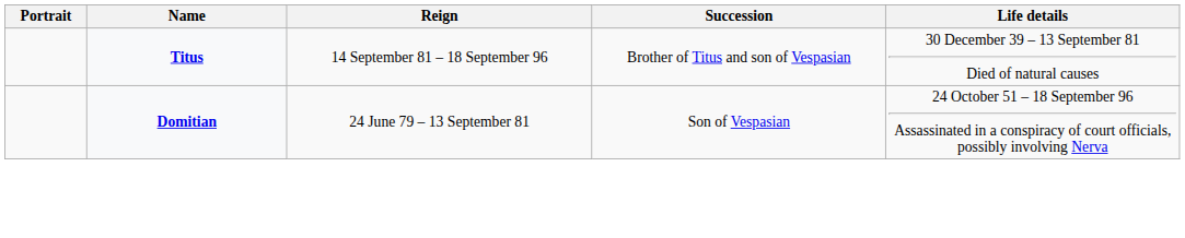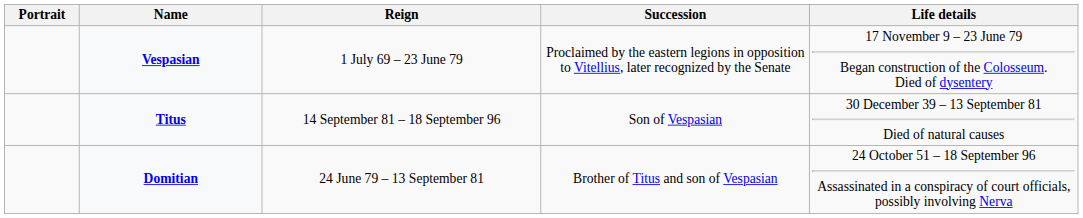 <table class="wikitable plainrowheaders" style="text-align:center; width:100%">
 <tr>
 <th scope=col width="7%">Portrait</th>
 <th scope=col width="17%">Name</th>
 <th scope=col width="26%">Reign</th>
 <th scope=col width="25%">Succession</th>
 <th scope=col width="25%">Life details</th>
 </tr>
 <tr>
 <td></td>
+<th scope=row style="text-align:center; background:#F8F9FA"><strong><a href='#'>Vespasian</a></strong><br></th>
+<td>1 July 69 – 23 June 79<br></td>
+<td>Proclaimed by the eastern legions in opposition to <a href='#'>Vitellius</a>, later recognized by the Senate</td>
+<td>17 November 9 – 23 June 79<br><hr>Began construction of the <a href='#'>Colosseum</a>.<br>Died of <a href='#'>dysentery</a></td>
+</tr>
+<tr>
+<td></td>
 <th scope=row style="text-align:center; background:#F8F9FA"><strong><a href='#'>Titus</a></strong><br></th>
 <td>14 September 81 – 18 September 96<br></td>
-<td>Brother of <a href='#'>Titus</a> and son of <a href='#'>Vespasian</a></td>
+<td>Son of <a href='#'>Vespasian</a></td>
 <td>30 December 39 – 13 September 81<br><hr>Died of natural causes</td>
 </tr>
 <tr>
 <td></td>
 <th scope=row style="text-align:center; background:#F8F9FA"><strong><a href='#'>Domitian</a></strong><br></th>
 <td>24 June 79 – 13 September 81<br></td>
-<td>Son of <a href='#'>Vespasian</a></td>
+<td>Brother of <a href='#'>Titus</a> and son of <a href='#'>Vespasian</a></td>
 <td>24 October 51 – 18 September 96<br><hr>Assassinated in a conspiracy of court officials, possibly involving <a href='#'>Nerva</a></td>
 </tr>
 </table>
